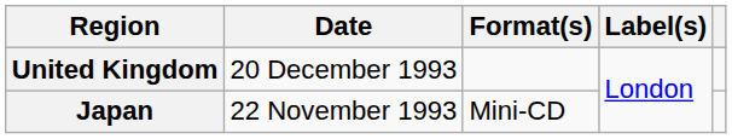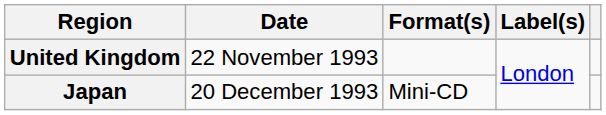 <table class="wikitable plainrowheaders">
 <tr>
 <th scope="col">Region</th>
 <th scope="col">Date</th>
 <th scope="col">Format(s)</th>
 <th scope="col">Label(s)</th>
 <th scope="col"></th>
 </tr>
 <tr>
 <th scope="row">United Kingdom</th>
-<td>20 December 1993</td>
+<td>22 November 1993</td>
 <td></td>
 <td rowspan="2"><a href='#'>London</a></td>
 <td></td>
 </tr>
 <tr>
 <th scope="row">Japan</th>
-<td>22 November 1993</td>
+<td>20 December 1993</td>
 <td>Mini-CD</td>
 <td></td>
 </tr>
 </table>
